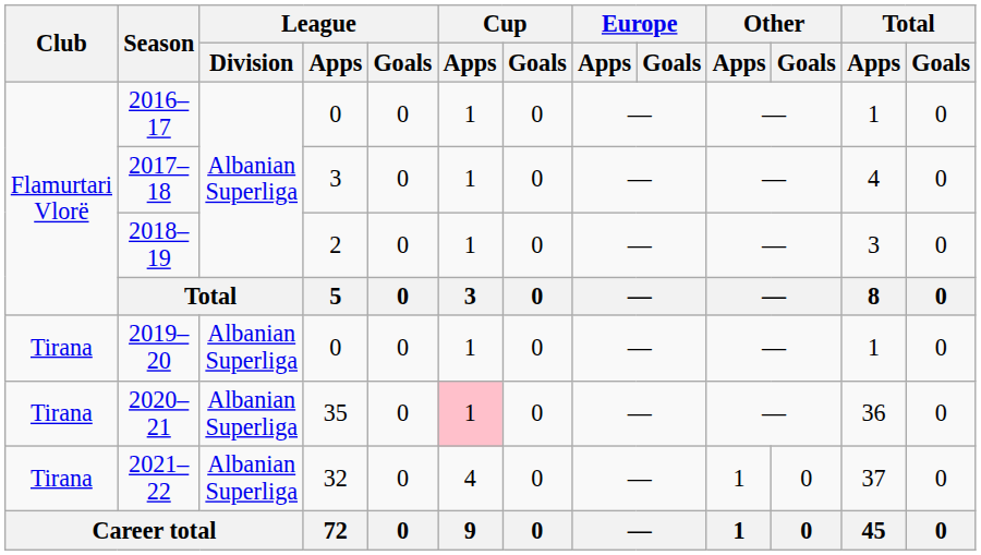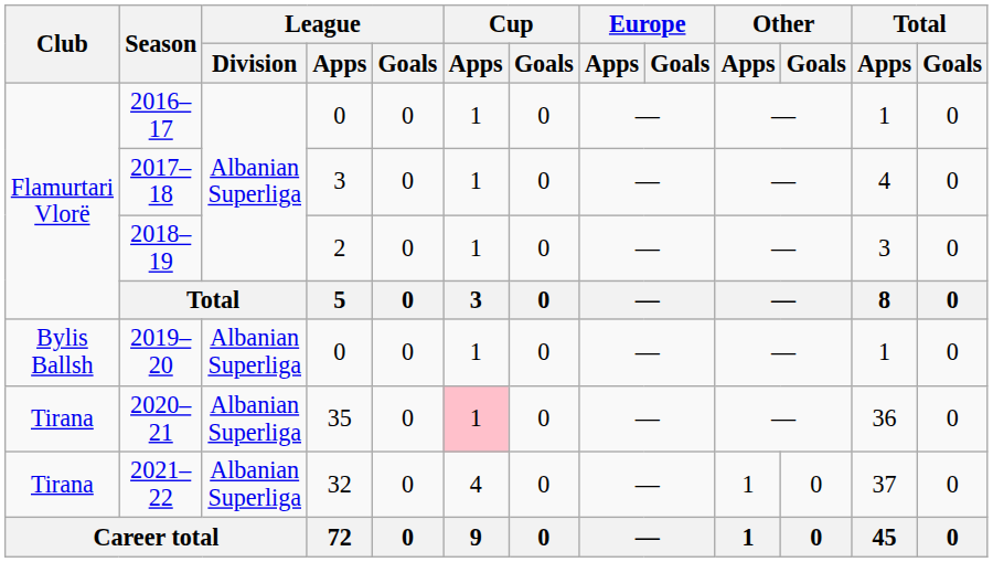 <table class="wikitable" style="text-align:center">
 <tr>
 <th rowspan="2">Club</th>
 <th rowspan="2">Season</th>
 <th colspan="3">League</th>
 <th colspan="2">Cup</th>
 <th colspan="2"><a href='#'>Europe</a></th>
 <th colspan="2">Other</th>
 <th colspan="2">Total</th>
 </tr>
 <tr>
 <th>Division</th>
 <th>Apps</th>
 <th>Goals</th>
 <th>Apps</th>
 <th>Goals</th>
 <th>Apps</th>
 <th>Goals</th>
 <th>Apps</th>
 <th>Goals</th>
 <th>Apps</th>
 <th>Goals</th>
 </tr>
 <tr>
 <td rowspan="4" valign="center"><a href='#'>Flamurtari Vlorë</a></td>
 <td><a href='#'>2016–17</a></td>
 <td rowspan="3"><a href='#'>Albanian Superliga</a></td>
 <td>0</td>
 <td>0</td>
 <td>1</td>
 <td>0</td>
 <td colspan="2">—</td>
 <td colspan="2">—</td>
 <td>1</td>
 <td>0</td>
 </tr>
 <tr>
 <td><a href='#'>2017–18</a></td>
 <td>3</td>
 <td>0</td>
 <td>1</td>
 <td>0</td>
 <td colspan="2">—</td>
 <td colspan="2">—</td>
 <td>4</td>
 <td>0</td>
 </tr>
 <tr>
 <td><a href='#'>2018–19</a></td>
 <td>2</td>
 <td>0</td>
 <td>1</td>
 <td>0</td>
 <td colspan="2">—</td>
 <td colspan="2">—</td>
 <td>3</td>
 <td>0</td>
 </tr>
 <tr>
 <th colspan="2" valign="center">Total</th>
 <th>5</th>
 <th>0</th>
 <th>3</th>
 <th>0</th>
 <th colspan="2">—</th>
 <th colspan="2">—</th>
 <th>8</th>
 <th>0</th>
 </tr>
 <tr>
-<td rowspan="1" valign="center"><a href='#'>Tirana</a></td>
+<td rowspan="1" valign="center"><a href='#'>Bylis Ballsh</a></td>
 <td><a href='#'>2019–20</a></td>
 <td rowspan="1"><a href='#'>Albanian Superliga</a></td>
 <td>0</td>
 <td>0</td>
 <td>1</td>
 <td>0</td>
 <td colspan="2">—</td>
 <td colspan="2">—</td>
 <td>1</td>
 <td>0</td>
 </tr>
 <tr>
 <td rowspan="1" valign="center"><a href='#'>Tirana</a></td>
 <td><a href='#'>2020–21</a></td>
 <td rowspan="1"><a href='#'>Albanian Superliga</a></td>
 <td>35</td>
 <td>0</td>
 <td style="background: pink;">1</td>
 <td>0</td>
 <td colspan="2">—</td>
 <td colspan="2">—</td>
 <td>36</td>
 <td>0</td>
 </tr>
 <tr>
 <td rowspan="1" valign="center"><a href='#'>Tirana</a></td>
 <td><a href='#'>2021–22</a></td>
 <td rowspan="1"><a href='#'>Albanian Superliga</a></td>
 <td>32</td>
 <td>0</td>
 <td>4</td>
 <td>0</td>
 <td colspan="2">—</td>
 <td>1</td>
 <td>0</td>
 <td>37</td>
 <td>0</td>
 </tr>
 <tr>
 <th colspan="3">Career total</th>
 <th>72</th>
 <th>0</th>
 <th>9</th>
 <th>0</th>
 <th colspan="2">—</th>
 <th>1</th>
 <th>0</th>
 <th>45</th>
 <th>0</th>
 </tr>
 </table>
